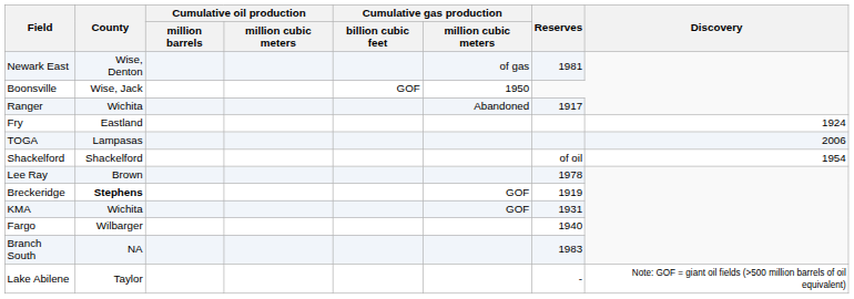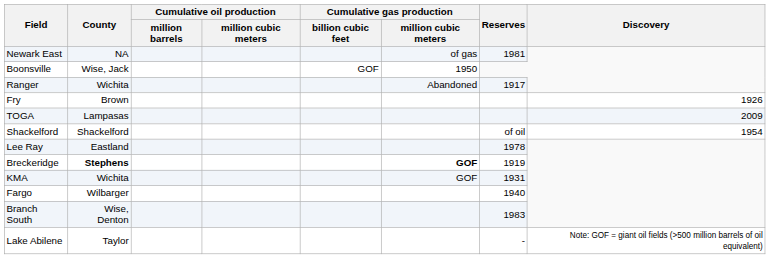 <table class="wikitable">
 <tr>
 <th rowspan=2>Field</th>
 <th rowspan=2>County</th>
 <th colspan=2>Cumulative oil production</th>
 <th colspan=2>Cumulative gas production</th>
 <th rowspan=2>Reserves</th>
 <th rowspan=2>Discovery</th>
 </tr>
 <tr>
 <th>million barrels</th>
 <th>million cubic meters</th>
 <th>billion cubic feet</th>
 <th>million cubic meters</th>
 </tr>
 <tr style="background:#f1f5fa; text-align:right;">
 <td style="text-align:left;">Newark East</td>
-<td>Wise, Denton</td>
+<td>NA</td>
 <td></td>
 <td></td>
 <td></td>
 <td> of gas     </td>
 <td>1981</td>
 </tr>
 <tr style="background:#fff; text-align:right;">
 <td style="text-align:left;">Boonsville</td>
 <td>Wise, Jack</td>
 <td></td>
 <td></td>
 <td>GOF</td>
 <td>1950</td>
 </tr>
 <tr style="background:#f1f5fa; text-align:right;">
 <td style="text-align:left;">Ranger</td>
 <td>Wichita</td>
 <td></td>
 <td></td>
 <td></td>
 <td>Abandoned</td>
 <td>1917</td>
 </tr>
 <tr style="background:#fff; text-align:right;">
 <td style="text-align:left;">Fry</td>
-<td>Eastland</td>
+<td>Brown</td>
 <td></td>
 <td></td>
 <td></td>
 <td></td>
 <td></td>
-<td>1924</td>
+<td>1926</td>
 </tr>
 <tr style="background:#f1f5fa; text-align:right;">
 <td style="text-align:left;">TOGA</td>
 <td>Lampasas</td>
 <td></td>
 <td></td>
 <td></td>
 <td></td>
 <td></td>
-<td>2006</td>
+<td>2009</td>
 </tr>
 <tr style="background:#fff; text-align:right;">
 <td style="text-align:left;">Shackelford</td>
 <td>Shackelford</td>
 <td></td>
 <td></td>
 <td></td>
 <td></td>
 <td> of oil</td>
 <td>1954</td>
 </tr>
 <tr style="background:#f1f5fa; text-align:right;">
 <td style="text-align:left;">Lee Ray</td>
-<td>Brown</td>
+<td>Eastland</td>
 <td></td>
 <td></td>
 <td></td>
 <td></td>
 <td>1978</td>
 </tr>
 <tr style="background:#fff; text-align:right;">
 <td style="text-align:left;">Breckeridge</td>
 <td><strong>Stephens</strong></td>
 <td></td>
 <td></td>
 <td></td>
-<td>GOF</td>
+<td><strong>GOF</strong></td>
 <td>1919</td>
 </tr>
 <tr style="background:#f1f5fa; text-align:right;">
 <td style="text-align:left;">KMA</td>
 <td>Wichita</td>
 <td></td>
 <td></td>
 <td></td>
 <td>GOF</td>
 <td>1931</td>
 </tr>
 <tr style="background:#fff; text-align:right;">
 <td style="text-align:left;">Fargo</td>
 <td>Wilbarger</td>
 <td></td>
 <td></td>
 <td></td>
 <td></td>
 <td>1940</td>
 </tr>
 <tr style="background:#f1f5fa; text-align:right;">
 <td style="text-align:left;">Branch South</td>
-<td>NA</td>
+<td>Wise, Denton</td>
 <td></td>
 <td></td>
 <td></td>
 <td></td>
 <td>1983</td>
 </tr>
 <tr style="background:#fff; text-align:right;">
 <td style="text-align:left;">Lake Abilene</td>
 <td>Taylor</td>
 <td></td>
 <td></td>
 <td></td>
 <td></td>
 <td>-</td>
 <td colspan=8><small>Note: GOF = giant oil fields (>500 million barrels of oil equivalent)</small></td>
 </tr>
 </table>
